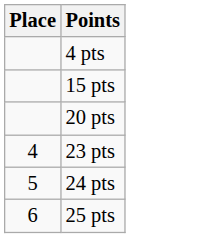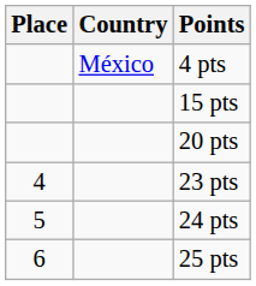 <table class=wikitable>
 <tr>
 <th>Place</th>
+<th>Country</th>
 <th>Points</th>
 </tr>
 <tr>
 <td align=center></td>
+<td> <a href='#'>México</a></td>
 <td>4 pts</td>
 </tr>
 <tr>
 <td align=center></td>
+<td></td>
 <td>15 pts</td>
 </tr>
 <tr>
 <td align=center></td>
+<td></td>
 <td>20 pts</td>
 </tr>
 <tr>
 <td align=center>4</td>
+<td></td>
 <td>23 pts</td>
 </tr>
 <tr>
 <td align=center>5</td>
+<td></td>
 <td>24 pts</td>
 </tr>
 <tr>
 <td align=center>6</td>
+<td></td>
 <td>25 pts</td>
 </tr>
 </table>
